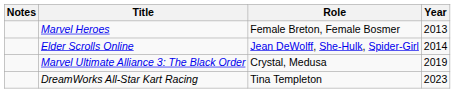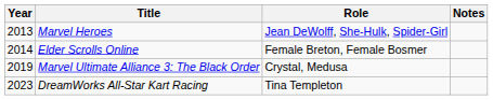 <table class="wikitable sortable">
 <tr>
-<th class="unsortable">Notes</th>
+<th>Year</th>
 <th>Title</th>
 <th>Role</th>
-<th>Year</th>
+<th class="unsortable">Notes</th>
 </tr>
 <tr>
+<td>2013</td>
+<td><em><a href='#'>Marvel Heroes</a></em></td>
+<td><a href='#'>Jean DeWolff</a>, <a href='#'>She-Hulk</a>, <a href='#'>Spider-Girl</a></td>
 <td></td>
-<td><em><a href='#'>Marvel Heroes</a></em></td>
-<td>Female Breton, Female Bosmer</td>
-<td>2013</td>
 </tr>
 <tr>
+<td>2014</td>
+<td><em><a href='#'>Elder Scrolls Online</a></em></td>
+<td>Female Breton, Female Bosmer</td>
 <td></td>
-<td><em><a href='#'>Elder Scrolls Online</a></em></td>
-<td><a href='#'>Jean DeWolff</a>, <a href='#'>She-Hulk</a>, <a href='#'>Spider-Girl</a></td>
-<td>2014</td>
 </tr>
 <tr>
-<td></td>
+<td>2019</td>
 <td><em><a href='#'>Marvel Ultimate Alliance 3: The Black Order</a></em></td>
 <td>Crystal, Medusa</td>
-<td>2019</td>
+<td></td>
 </tr>
 <tr>
-<td></td>
+<td>2023</td>
 <td><em>DreamWorks All-Star Kart Racing</em></td>
 <td>Tina Templeton</td>
-<td>2023</td>
+<td></td>
 </tr>
 </table>
